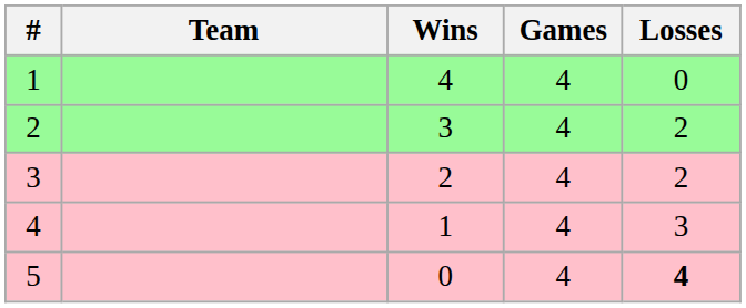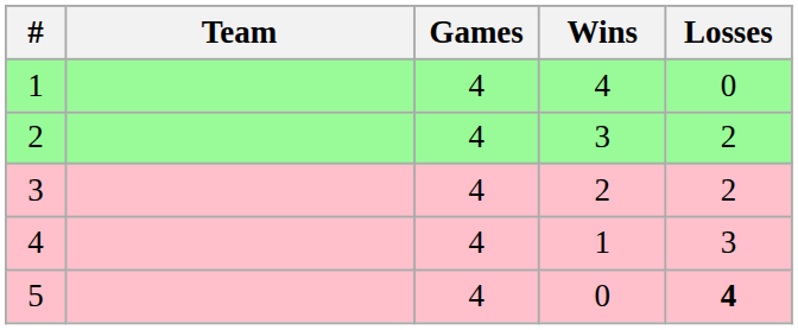 <table class=wikitable style="text-align:center; font-size:90%">
 <tr>
 <th width=20>#</th>
 <th width=150>Team</th>
+<th width=50>Games</th>
 <th width=50>Wins</th>
-<th width=50>Games</th>
 <th width=50>Losses</th>
 </tr>
 <tr bgcolor=#98fb98>
 <td>1</td>
 <td align=left></td>
 <td>4</td>
 <td>4</td>
 <td>0</td>
 </tr>
 <tr bgcolor=#98fb98>
 <td>2</td>
 <td align=left></td>
+<td>4</td>
 <td>3</td>
-<td>4</td>
 <td>2</td>
 </tr>
 <tr bgcolor=pink>
 <td>3</td>
 <td align=left></td>
+<td>4</td>
 <td>2</td>
-<td>4</td>
 <td>2</td>
 </tr>
 <tr bgcolor=pink>
 <td>4</td>
 <td align=left></td>
+<td>4</td>
 <td>1</td>
-<td>4</td>
 <td>3</td>
 </tr>
 <tr bgcolor=pink>
 <td>5</td>
 <td align=left></td>
+<td>4</td>
 <td>0</td>
-<td>4</td>
 <td><strong>4</strong></td>
 </tr>
 </table>
